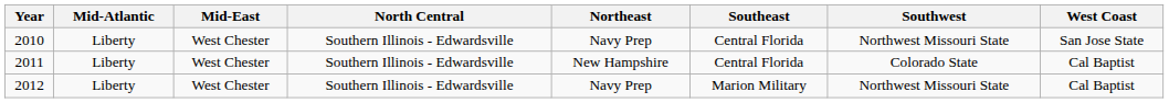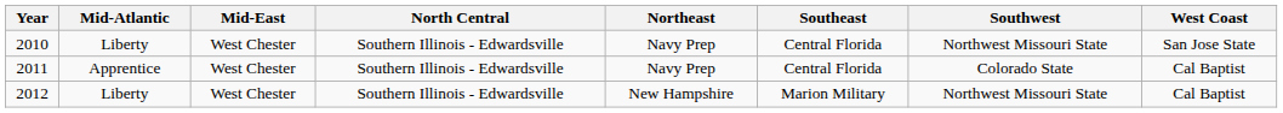 <table class="wikitable" style="width:100%; text-align:center;">
 <tr>
 <th>Year</th>
 <th>Mid-Atlantic</th>
 <th>Mid-East</th>
 <th>North Central</th>
 <th>Northeast</th>
 <th>Southeast</th>
 <th>Southwest</th>
 <th>West Coast</th>
 </tr>
 <tr>
 <td>2010</td>
 <td>Liberty</td>
 <td>West Chester</td>
 <td>Southern Illinois - Edwardsville</td>
 <td>Navy Prep</td>
 <td>Central Florida</td>
 <td>Northwest Missouri State</td>
 <td>San Jose State</td>
 </tr>
 <tr>
 <td>2011</td>
-<td>Liberty</td>
+<td>Apprentice</td>
 <td>West Chester</td>
 <td>Southern Illinois - Edwardsville</td>
-<td>New Hampshire</td>
+<td>Navy Prep</td>
 <td>Central Florida</td>
 <td>Colorado State</td>
 <td>Cal Baptist</td>
 </tr>
 <tr>
 <td>2012</td>
 <td>Liberty</td>
 <td>West Chester</td>
 <td>Southern Illinois - Edwardsville</td>
-<td>Navy Prep</td>
+<td>New Hampshire</td>
 <td>Marion Military</td>
 <td>Northwest Missouri State</td>
 <td>Cal Baptist</td>
 </tr>
 </table>
